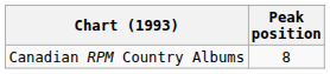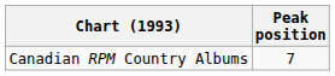 <table class="wikitable">
 <tr>
 <th>Chart (1993)</th>
 <th>Peak<br>position</th>
 </tr>
 <tr>
 <td>Canadian <em>RPM</em> Country Albums</td>
-<td align="center">8</td>
+<td align="center">7</td>
 </tr>
 </table>
